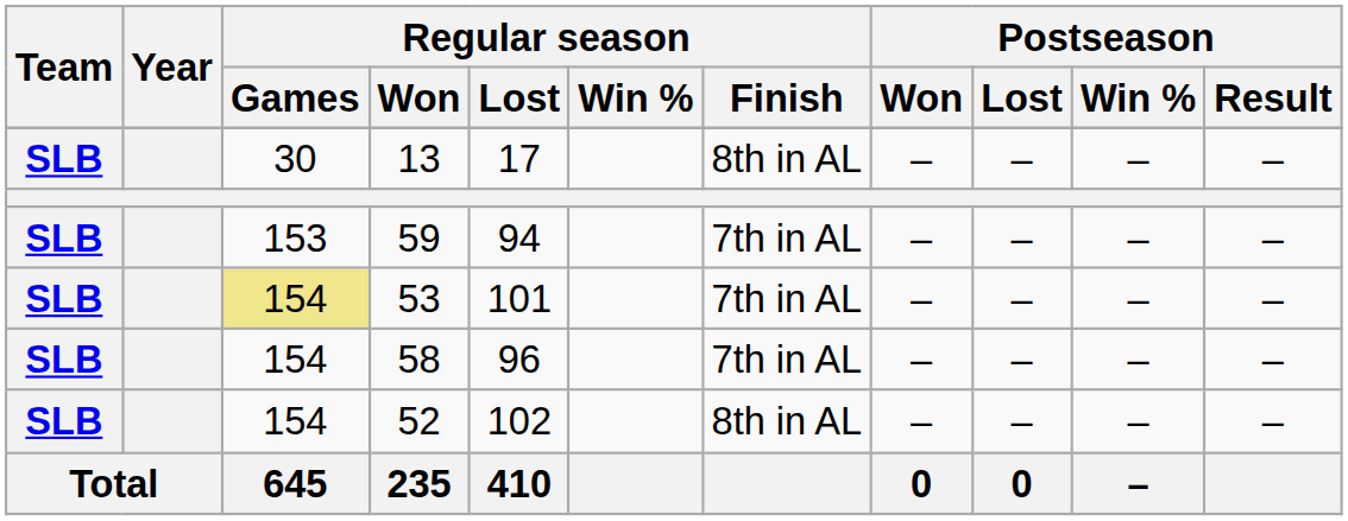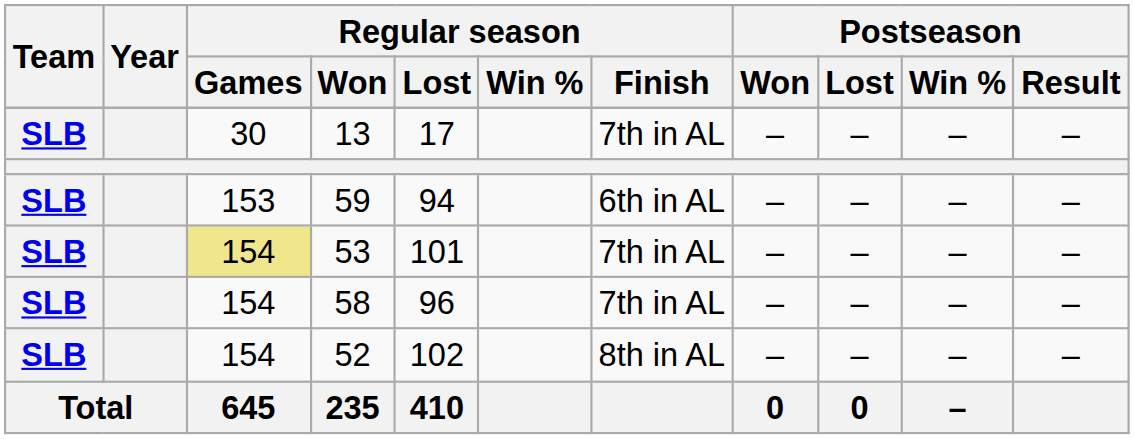 <table class="wikitable" style="font-size: 95%; text-align:center;">
 <tr>
 <th rowspan="2">Team</th>
 <th rowspan="2">Year</th>
 <th colspan="5">Regular season</th>
 <th colspan="4">Postseason</th>
 </tr>
 <tr>
 <th>Games</th>
 <th>Won</th>
 <th>Lost</th>
 <th>Win %</th>
 <th>Finish</th>
 <th>Won</th>
 <th>Lost</th>
 <th>Win %</th>
 <th>Result</th>
 </tr>
 <tr>
 </tr>
 <tr>
 <th><a href='#'>SLB</a></th>
 <th></th>
 <td>30</td>
 <td>13</td>
 <td>17</td>
 <td></td>
-<td>8th in AL</td>
+<td>7th in AL</td>
 <td>–</td>
 <td>–</td>
 <td>–</td>
 <td>–</td>
 </tr>
 <tr>
 <th colspan="11"></th>
 </tr>
 <tr>
 <th><a href='#'>SLB</a></th>
 <th></th>
 <td>153</td>
 <td>59</td>
 <td>94</td>
 <td></td>
-<td>7th in AL</td>
+<td>6th in AL</td>
 <td>–</td>
 <td>–</td>
 <td>–</td>
 <td>–</td>
 </tr>
 <tr>
 <th><a href='#'>SLB</a></th>
 <th></th>
 <td style="background: khaki;">154</td>
 <td>53</td>
 <td>101</td>
 <td></td>
 <td>7th in AL</td>
 <td>–</td>
 <td>–</td>
 <td>–</td>
 <td>–</td>
 </tr>
 <tr>
 <th><a href='#'>SLB</a></th>
 <th></th>
 <td>154</td>
 <td>58</td>
 <td>96</td>
 <td></td>
 <td>7th in AL</td>
 <td>–</td>
 <td>–</td>
 <td>–</td>
 <td>–</td>
 </tr>
 <tr>
 <th><a href='#'>SLB</a></th>
 <th></th>
 <td>154</td>
 <td>52</td>
 <td>102</td>
 <td></td>
 <td>8th in AL</td>
 <td>–</td>
 <td>–</td>
 <td>–</td>
 <td>–</td>
 </tr>
 <tr>
 <th colspan="2">Total</th>
 <th>645</th>
 <th>235</th>
 <th>410</th>
 <th></th>
 <th></th>
 <th>0</th>
 <th>0</th>
 <th>–</th>
 <th></th>
 </tr>
 </table>
